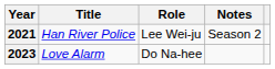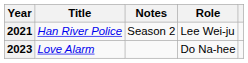 <table class="wikitable sortable plainrowheaders">
 <tr>
 <th scope="col">Year</th>
 <th scope="col">Title</th>
+<th scope="col">Notes</th>
 <th scope="col">Role</th>
-<th scope="col">Notes</th>
 <th scope="col" class="unsortable"></th>
 </tr>
 <tr>
 <th scope="row">2021</th>
 <td><em><a href='#'>Han River Police</a></em></td>
+<td>Season 2</td>
 <td>Lee Wei-ju</td>
-<td>Season 2</td>
 <td align=center></td>
 </tr>
 <tr>
 <th scope="row">2023</th>
 <td><em><a href='#'>Love Alarm</a></em></td>
+<td></td>
 <td>Do Na-hee</td>
-<td></td>
 <td align=center></td>
 </tr>
 </table>
